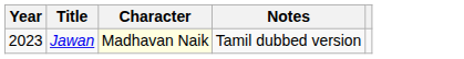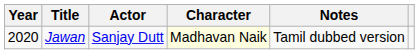 <table class="wikitable">
 <tr>
 <th>Year</th>
 <th>Title</th>
+<th>Actor</th>
 <th>Character</th>
 <th>Notes</th>
 <th class="unsortable"></th>
 </tr>
 <tr>
-<td>2023</td>
+<td>2020</td>
 <td><em><a href='#'>Jawan</a></em></td>
+<td><a href='#'>Sanjay Dutt</a></td>
 <td style="background: lightyellow;">Madhavan Naik</td>
 <td>Tamil dubbed version</td>
 <td></td>
 </tr>
 </table>
